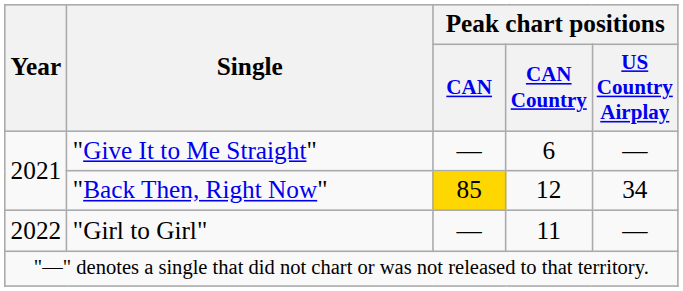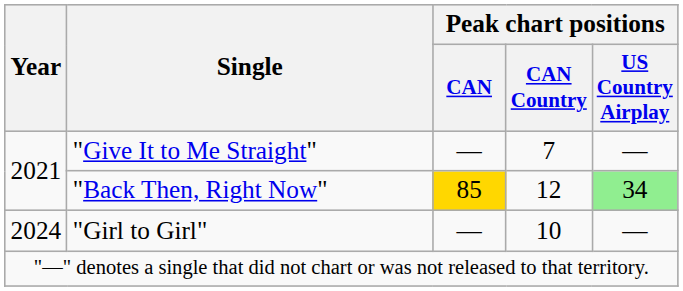 <table class="wikitable" style="text-align:center;">
 <tr>
 <th rowspan="2" style="width:2em;">Year</th>
 <th rowspan="2" style="width:14em;">Single</th>
 <th colspan="3">Peak chart positions</th>
 </tr>
 <tr style="font-size:smaller;">
 <th style="width:3em;"><a href='#'>CAN</a><br></th>
 <th style="width:3em;"><a href='#'>CAN Country</a><br></th>
 <th style="width:3em;"><a href='#'>US<br>Country<br>Airplay</a><br></th>
 </tr>
 <tr>
 <td rowspan="2">2021</td>
 <td align="left">"<a href='#'>Give It to Me Straight</a>"</td>
 <td>—</td>
-<td>6</td>
+<td>7</td>
 <td>—</td>
 </tr>
 <tr>
 <td align="left">"<a href='#'>Back Then, Right Now</a>"</td>
 <td style="background: gold;">85</td>
 <td>12</td>
-<td>34</td>
+<td style="background: lightgreen;">34</td>
 </tr>
 <tr>
-<td>2022</td>
+<td>2024</td>
 <td align="left">"Girl to Girl"</td>
 <td>—</td>
-<td>11</td>
+<td>10</td>
 <td>—</td>
 </tr>
 <tr>
 <td colspan="9" style="font-size:small;">"—" denotes a single that did not chart or was not released to that territory.</td>
 </tr>
 </table>
